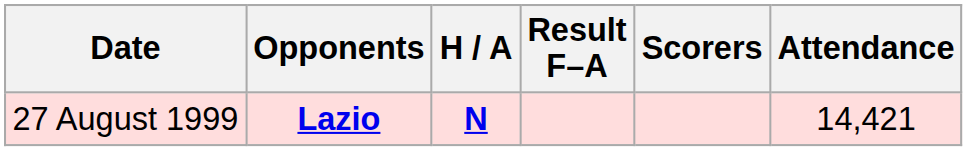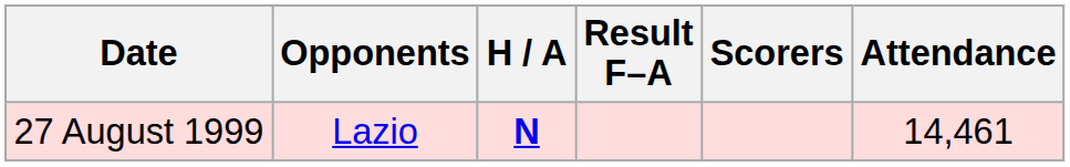 <table class="wikitable" style="text-align:center">
 <tr>
 <th>Date</th>
 <th>Opponents</th>
 <th>H / A</th>
 <th>Result<br>F–A</th>
 <th>Scorers</th>
 <th>Attendance</th>
 </tr>
 <tr bgcolor="#ffdddd">
 <td>27 August 1999</td>
-<td><strong><a href='#'>Lazio</a></strong></td>
+<td><a href='#'>Lazio</a></td>
 <td><strong><a href='#'>N</a></strong></td>
 <td></td>
 <td></td>
-<td>14,421</td>
+<td>14,461</td>
 </tr>
 </table>
